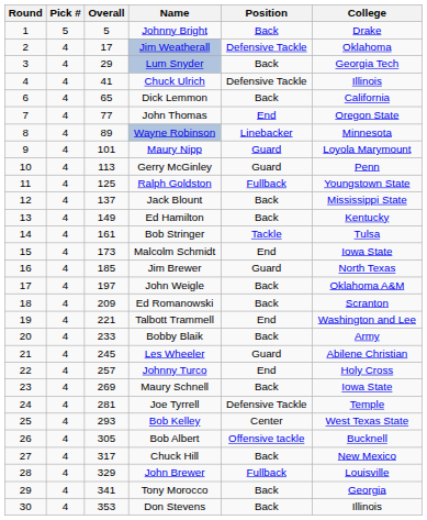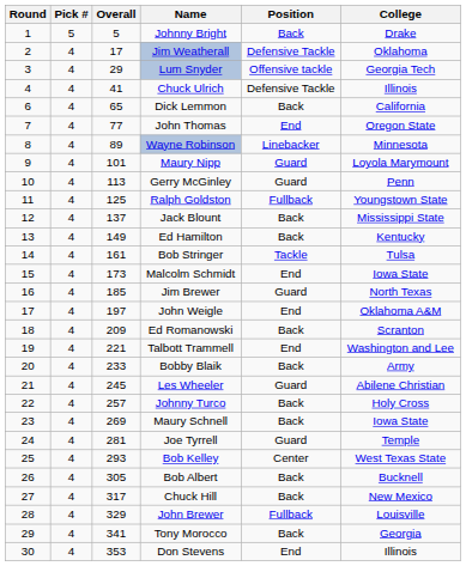 <table class="wikitable sortable sortable" style="width: 100%; text-align:center">
 <tr>
 <th>Round</th>
 <th>Pick #</th>
 <th>Overall</th>
 <th>Name</th>
 <th>Position</th>
 <th>College</th>
 </tr>
 <tr>
 <td>1</td>
 <td>5</td>
 <td>5</td>
 <td><a href='#'>Johnny Bright</a></td>
 <td><a href='#'>Back</a></td>
 <td><a href='#'>Drake</a></td>
 </tr>
 <tr>
 <td>2</td>
 <td>4</td>
 <td>17</td>
 <td bgcolor=lightsteelblue><a href='#'>Jim Weatherall</a></td>
 <td><a href='#'>Defensive Tackle</a></td>
 <td><a href='#'>Oklahoma</a></td>
 </tr>
 <tr>
 <td>3</td>
 <td>4</td>
 <td>29</td>
 <td bgcolor=lightsteelblue><a href='#'>Lum Snyder</a></td>
-<td>Back</td>
+<td><a href='#'>Offensive tackle</a></td>
 <td><a href='#'>Georgia Tech</a></td>
 </tr>
 <tr>
 <td>4</td>
 <td>4</td>
 <td>41</td>
 <td><a href='#'>Chuck Ulrich</a></td>
 <td>Defensive Tackle</td>
 <td><a href='#'>Illinois</a></td>
 </tr>
 <tr>
 <td>6</td>
 <td>4</td>
 <td>65</td>
 <td>Dick Lemmon</td>
 <td>Back</td>
 <td><a href='#'>California</a></td>
 </tr>
 <tr>
 <td>7</td>
 <td>4</td>
 <td>77</td>
 <td>John Thomas</td>
 <td><a href='#'>End</a></td>
 <td><a href='#'>Oregon State</a></td>
 </tr>
 <tr>
 <td>8</td>
 <td>4</td>
 <td>89</td>
 <td bgcolor=lightsteelblue><a href='#'>Wayne Robinson</a></td>
 <td><a href='#'>Linebacker</a></td>
 <td><a href='#'>Minnesota</a></td>
 </tr>
 <tr>
 <td>9</td>
 <td>4</td>
 <td>101</td>
 <td><a href='#'>Maury Nipp</a></td>
 <td><a href='#'>Guard</a></td>
 <td><a href='#'>Loyola Marymount</a></td>
 </tr>
 <tr>
 <td>10</td>
 <td>4</td>
 <td>113</td>
 <td>Gerry McGinley</td>
 <td>Guard</td>
 <td><a href='#'>Penn</a></td>
 </tr>
 <tr>
 <td>11</td>
 <td>4</td>
 <td>125</td>
 <td><a href='#'>Ralph Goldston</a></td>
 <td><a href='#'>Fullback</a></td>
 <td><a href='#'>Youngstown State</a></td>
 </tr>
 <tr>
 <td>12</td>
 <td>4</td>
 <td>137</td>
 <td>Jack Blount</td>
 <td>Back</td>
 <td><a href='#'>Mississippi State</a></td>
 </tr>
 <tr>
 <td>13</td>
 <td>4</td>
 <td>149</td>
 <td>Ed Hamilton</td>
 <td>Back</td>
 <td><a href='#'>Kentucky</a></td>
 </tr>
 <tr>
 <td>14</td>
 <td>4</td>
 <td>161</td>
 <td>Bob Stringer</td>
 <td><a href='#'>Tackle</a></td>
 <td><a href='#'>Tulsa</a></td>
 </tr>
 <tr>
 <td>15</td>
 <td>4</td>
 <td>173</td>
 <td>Malcolm Schmidt</td>
 <td>End</td>
 <td><a href='#'>Iowa State</a></td>
 </tr>
 <tr>
 <td>16</td>
 <td>4</td>
 <td>185</td>
 <td>Jim Brewer</td>
 <td>Guard</td>
 <td><a href='#'>North Texas</a></td>
 </tr>
 <tr>
 <td>17</td>
 <td>4</td>
 <td>197</td>
 <td>John Weigle</td>
-<td>Back</td>
+<td>End</td>
 <td><a href='#'>Oklahoma A&M</a></td>
 </tr>
 <tr>
 <td>18</td>
 <td>4</td>
 <td>209</td>
 <td>Ed Romanowski</td>
 <td>Back</td>
 <td><a href='#'>Scranton</a></td>
 </tr>
 <tr>
 <td>19</td>
 <td>4</td>
 <td>221</td>
 <td>Talbott Trammell</td>
 <td>End</td>
 <td><a href='#'>Washington and Lee</a></td>
 </tr>
 <tr>
 <td>20</td>
 <td>4</td>
 <td>233</td>
 <td>Bobby Blaik</td>
 <td>Back</td>
 <td><a href='#'>Army</a></td>
 </tr>
 <tr>
 <td>21</td>
 <td>4</td>
 <td>245</td>
 <td><a href='#'>Les Wheeler</a></td>
 <td>Guard</td>
 <td><a href='#'>Abilene Christian</a></td>
 </tr>
 <tr>
 <td>22</td>
 <td>4</td>
 <td>257</td>
 <td><a href='#'>Johnny Turco</a></td>
-<td>End</td>
+<td>Back</td>
 <td><a href='#'>Holy Cross</a></td>
 </tr>
 <tr>
 <td>23</td>
 <td>4</td>
 <td>269</td>
 <td>Maury Schnell</td>
 <td>Back</td>
 <td><a href='#'>Iowa State</a></td>
 </tr>
 <tr>
 <td>24</td>
 <td>4</td>
 <td>281</td>
 <td>Joe Tyrrell</td>
-<td>Defensive Tackle</td>
+<td>Guard</td>
 <td><a href='#'>Temple</a></td>
 </tr>
 <tr>
 <td>25</td>
 <td>4</td>
 <td>293</td>
 <td><a href='#'>Bob Kelley</a></td>
 <td>Center</td>
 <td><a href='#'>West Texas State</a></td>
 </tr>
 <tr>
 <td>26</td>
 <td>4</td>
 <td>305</td>
 <td>Bob Albert</td>
-<td><a href='#'>Offensive tackle</a></td>
+<td>Back</td>
 <td><a href='#'>Bucknell</a></td>
 </tr>
 <tr>
 <td>27</td>
 <td>4</td>
 <td>317</td>
 <td>Chuck Hill</td>
 <td>Back</td>
 <td><a href='#'>New Mexico</a></td>
 </tr>
 <tr>
 <td>28</td>
 <td>4</td>
 <td>329</td>
 <td><a href='#'>John Brewer</a></td>
 <td><a href='#'>Fullback</a></td>
 <td><a href='#'>Louisville</a></td>
 </tr>
 <tr>
 <td>29</td>
 <td>4</td>
 <td>341</td>
 <td>Tony Morocco</td>
 <td>Back</td>
 <td><a href='#'>Georgia</a></td>
 </tr>
 <tr>
 <td>30</td>
 <td>4</td>
 <td>353</td>
 <td>Don Stevens</td>
-<td>Back</td>
+<td>End</td>
 <td>Illinois</td>
 </tr>
 </table>
